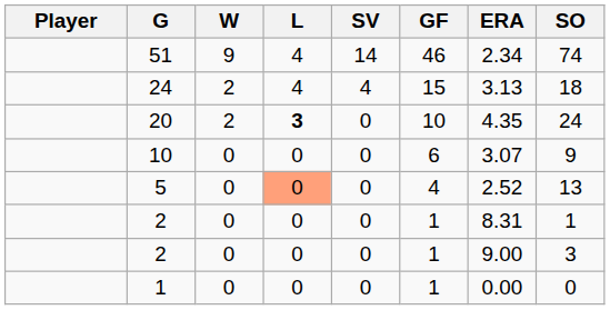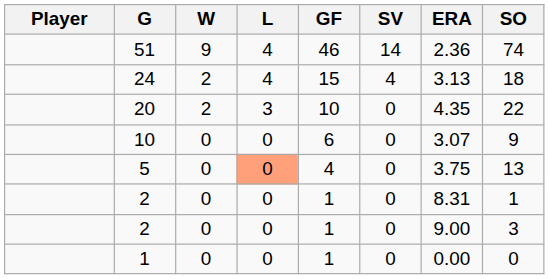 <table class="wikitable sortable">
 <tr>
 <th bgcolor="#DDDDFF" width="16%">Player</th>
 <th bgcolor="#DDDDFF" width="9%">G</th>
 <th bgcolor="#DDDDFF" width="9%">W</th>
 <th bgcolor="#DDDDFF" width="9%">L</th>
+<th bgcolor="#DDDDFF" width="9%">GF</th>
 <th bgcolor="#DDDDFF" width="9%">SV</th>
-<th bgcolor="#DDDDFF" width="9%">GF</th>
 <th bgcolor="#DDDDFF" width="9%">ERA</th>
 <th bgcolor="#DDDDFF" width="9%">SO</th>
 </tr>
 <tr align="center">
 <td></td>
 <td>51</td>
 <td>9</td>
 <td>4</td>
+<td>46</td>
 <td>14</td>
-<td>46</td>
-<td>2.34</td>
+<td>2.36</td>
 <td>74</td>
 </tr>
 <tr align="center">
 <td></td>
 <td>24</td>
 <td>2</td>
 <td>4</td>
+<td>15</td>
 <td>4</td>
-<td>15</td>
 <td>3.13</td>
 <td>18</td>
 </tr>
 <tr align="center">
 <td></td>
 <td>20</td>
 <td>2</td>
-<td><strong>3</strong></td>
+<td>3</td>
+<td>10</td>
 <td>0</td>
-<td>10</td>
 <td>4.35</td>
-<td>24</td>
+<td>22</td>
 </tr>
 <tr align="center">
 <td></td>
 <td>10</td>
 <td>0</td>
 <td>0</td>
+<td>6</td>
 <td>0</td>
-<td>6</td>
 <td>3.07</td>
 <td>9</td>
 </tr>
 <tr align="center">
 <td></td>
 <td>5</td>
 <td>0</td>
 <td style="background: lightsalmon;">0</td>
+<td>4</td>
 <td>0</td>
-<td>4</td>
-<td>2.52</td>
+<td>3.75</td>
 <td>13</td>
 </tr>
 <tr align="center">
 <td></td>
 <td>2</td>
 <td>0</td>
 <td>0</td>
+<td>1</td>
 <td>0</td>
-<td>1</td>
 <td>8.31</td>
 <td>1</td>
 </tr>
 <tr align="center">
 <td></td>
 <td>2</td>
 <td>0</td>
 <td>0</td>
+<td>1</td>
 <td>0</td>
-<td>1</td>
 <td>9.00</td>
 <td>3</td>
 </tr>
 <tr align="center">
 <td></td>
 <td>1</td>
 <td>0</td>
 <td>0</td>
+<td>1</td>
 <td>0</td>
-<td>1</td>
 <td>0.00</td>
 <td>0</td>
 </tr>
 </table>
